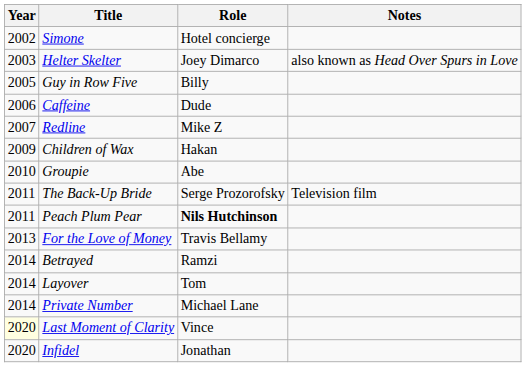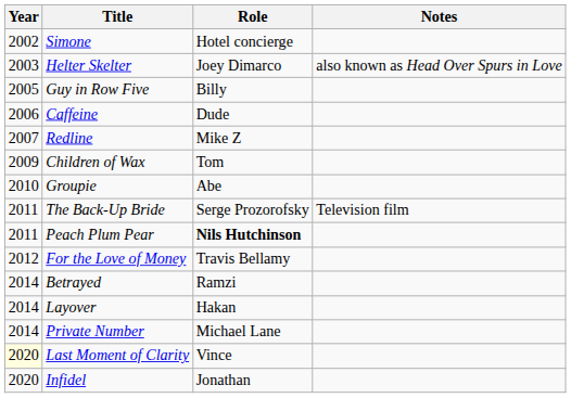 <table class="wikitable sortable">
 <tr>
 <th>Year</th>
 <th>Title</th>
 <th>Role</th>
 <th class="unsortable">Notes</th>
 </tr>
 <tr>
 <td>2002</td>
 <td><em><a href='#'>Simone</a></em></td>
 <td>Hotel concierge</td>
 <td></td>
 </tr>
 <tr>
 <td>2003</td>
 <td><em><a href='#'>Helter Skelter</a></em></td>
 <td>Joey Dimarco</td>
 <td>also known as <em>Head Over Spurs in Love</em></td>
 </tr>
 <tr>
 <td>2005</td>
 <td><em>Guy in Row Five</em></td>
 <td>Billy</td>
 <td></td>
 </tr>
 <tr>
 <td>2006</td>
 <td><em><a href='#'>Caffeine</a></em></td>
 <td>Dude</td>
 <td></td>
 </tr>
 <tr>
 <td>2007</td>
 <td><em><a href='#'>Redline</a></em></td>
 <td>Mike Z</td>
 <td></td>
 </tr>
 <tr>
 <td>2009</td>
 <td><em>Children of Wax</em></td>
-<td>Hakan</td>
+<td>Tom</td>
 <td></td>
 </tr>
 <tr>
 <td>2010</td>
 <td><em>Groupie</em></td>
 <td>Abe</td>
 <td></td>
 </tr>
 <tr>
 <td>2011</td>
 <td><em>The Back-Up Bride</em></td>
 <td>Serge Prozorofsky</td>
 <td>Television film</td>
 </tr>
 <tr>
 <td>2011</td>
 <td><em>Peach Plum Pear</em></td>
 <td><strong>Nils Hutchinson</strong></td>
 <td></td>
 </tr>
 <tr>
-<td>2013</td>
+<td>2012</td>
 <td><em><a href='#'>For the Love of Money</a></em></td>
 <td>Travis Bellamy</td>
 <td></td>
 </tr>
 <tr>
 <td>2014</td>
 <td><em>Betrayed</em></td>
 <td>Ramzi</td>
 <td></td>
 </tr>
 <tr>
 <td>2014</td>
 <td><em>Layover</em></td>
-<td>Tom</td>
+<td>Hakan</td>
 <td></td>
 </tr>
 <tr>
 <td>2014</td>
 <td><em><a href='#'>Private Number</a></em></td>
 <td>Michael Lane</td>
 <td></td>
 </tr>
 <tr>
 <td style="background: lightyellow;">2020</td>
 <td><em><a href='#'>Last Moment of Clarity</a></em></td>
 <td>Vince</td>
 <td></td>
 </tr>
 <tr>
 <td>2020</td>
 <td><em><a href='#'>Infidel</a></em></td>
 <td>Jonathan</td>
 <td></td>
 </tr>
 </table>
